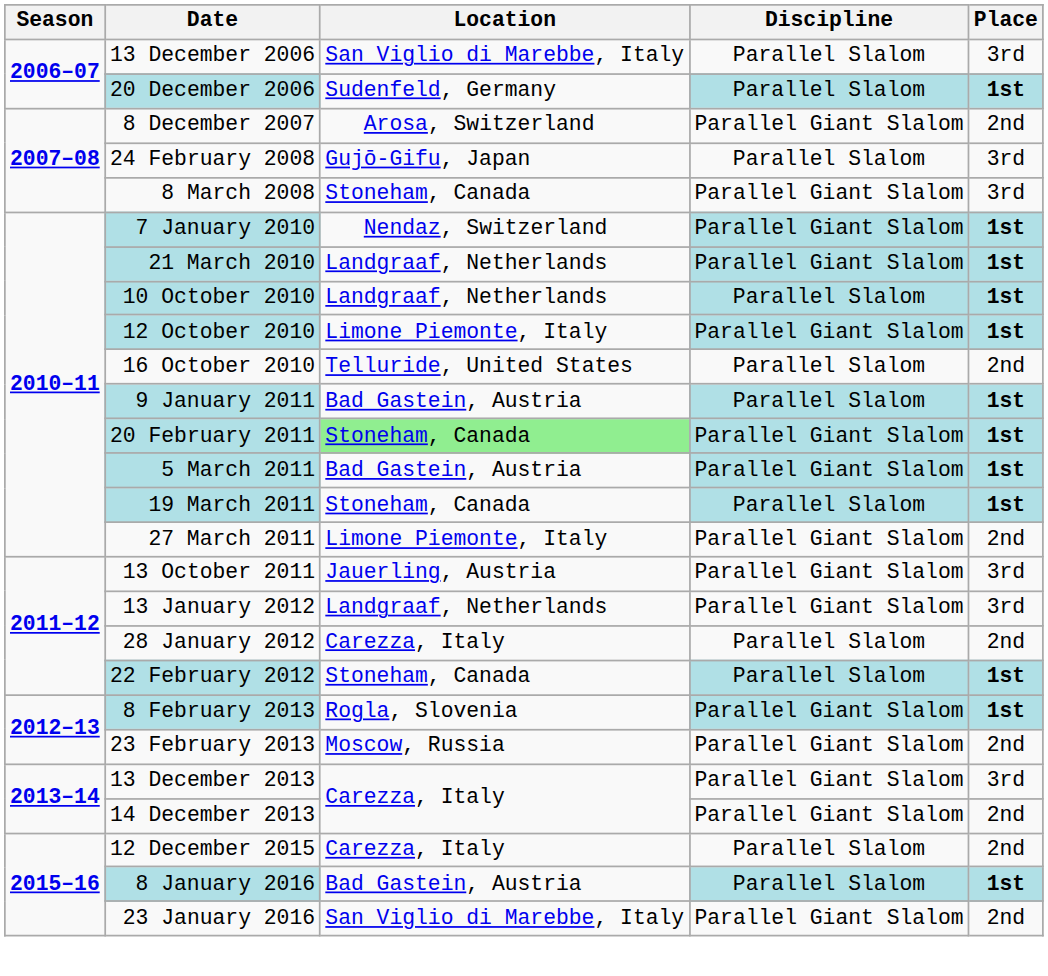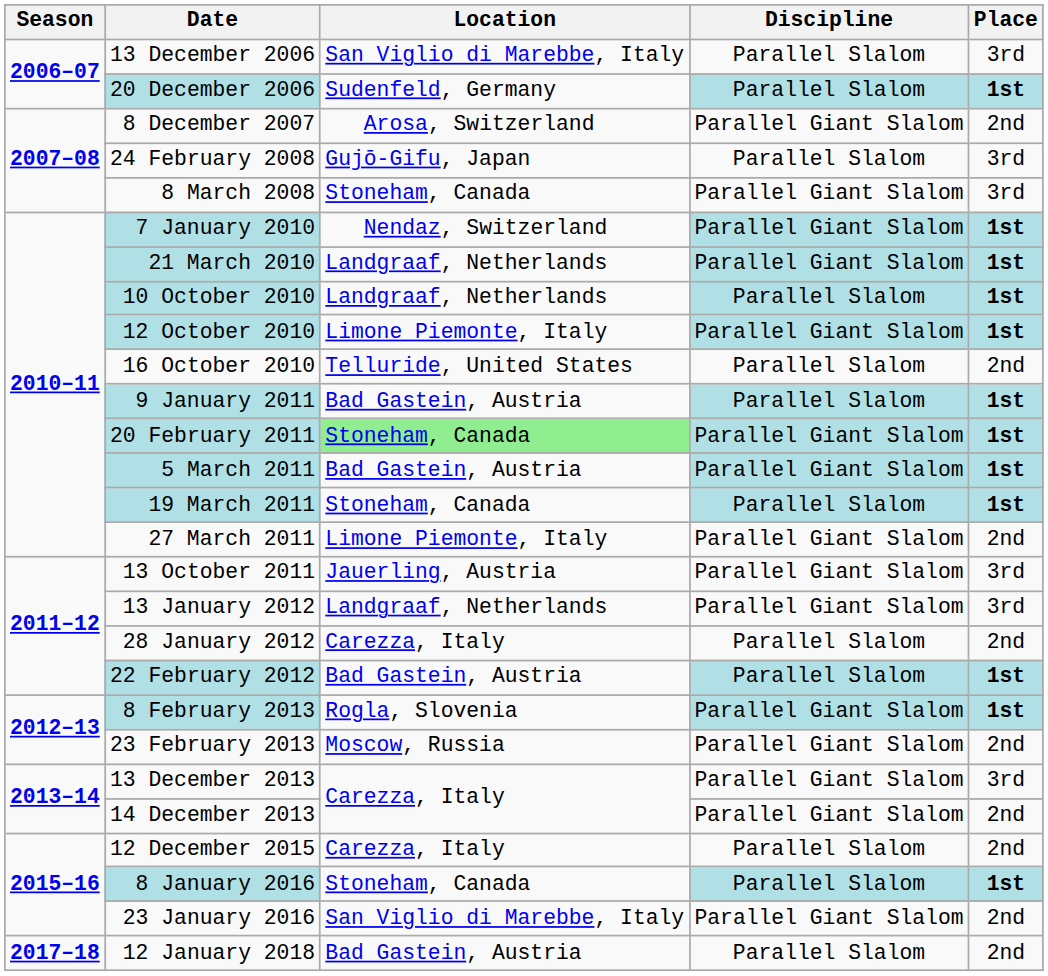 <table class="wikitable sortable"  style="text-align:center; font-size:95%;">
 <tr>
 <th>Season</th>
 <th>Date</th>
 <th>Location</th>
 <th>Discipline</th>
 <th>Place</th>
 </tr>
 <tr>
 <td rowspan=2 align=center><strong><a href='#'>2006–07</a></strong></td>
 <td align=right>13 December 2006</td>
 <td align=left> <a href='#'>San Viglio di Marebbe</a>, Italy</td>
 <td>Parallel Slalom</td>
 <td>3rd</td>
 </tr>
 <tr>
 <td bgcolor="#BOEOE6" align=right>20 December 2006</td>
 <td align=left> <a href='#'>Sudenfeld</a>, Germany</td>
 <td bgcolor="#BOEOE6">Parallel Slalom</td>
 <td bgcolor="#BOEOE6"><strong>1st</strong></td>
 </tr>
 <tr>
 <td rowspan=3 align=center><strong><a href='#'>2007–08</a></strong></td>
 <td align=right>8 December 2007</td>
 <td align=left>   <a href='#'>Arosa</a>, Switzerland</td>
 <td>Parallel Giant Slalom</td>
 <td>2nd</td>
 </tr>
 <tr>
 <td align=right>24 February 2008</td>
 <td align=left> <a href='#'>Gujō-Gifu</a>, Japan</td>
 <td>Parallel Slalom</td>
 <td>3rd</td>
 </tr>
 <tr>
 <td align=right>8 March 2008</td>
 <td align=left> <a href='#'>Stoneham</a>, Canada</td>
 <td>Parallel Giant Slalom</td>
 <td>3rd</td>
 </tr>
 <tr>
 <td rowspan=10 align=center><strong><a href='#'>2010–11</a></strong></td>
 <td bgcolor="#BOEOE6" align=right>7 January 2010</td>
 <td align=left>   <a href='#'>Nendaz</a>, Switzerland</td>
 <td bgcolor="#BOEOE6">Parallel Giant Slalom</td>
 <td bgcolor="#BOEOE6"><strong>1st</strong></td>
 </tr>
 <tr>
 <td bgcolor="#BOEOE6" align=right>21 March 2010</td>
 <td align=left> <a href='#'>Landgraaf</a>, Netherlands</td>
 <td bgcolor="#BOEOE6">Parallel Giant Slalom</td>
 <td bgcolor="#BOEOE6"><strong>1st</strong></td>
 </tr>
 <tr>
 <td bgcolor="#BOEOE6" align=right>10 October 2010</td>
 <td align=left> <a href='#'>Landgraaf</a>, Netherlands</td>
 <td bgcolor="#BOEOE6">Parallel Slalom</td>
 <td bgcolor="#BOEOE6"><strong>1st</strong></td>
 </tr>
 <tr>
 <td bgcolor="#BOEOE6" align=right>12 October 2010</td>
 <td align=left> <a href='#'>Limone Piemonte</a>, Italy</td>
 <td bgcolor="#BOEOE6">Parallel Giant Slalom</td>
 <td bgcolor="#BOEOE6"><strong>1st</strong></td>
 </tr>
 <tr>
 <td align=right>16 October 2010</td>
 <td align=left> <a href='#'>Telluride</a>, United States</td>
 <td>Parallel Slalom</td>
 <td>2nd</td>
 </tr>
 <tr>
 <td bgcolor="#BOEOE6" align=right>9 January 2011</td>
 <td align=left> <a href='#'>Bad Gastein</a>, Austria</td>
 <td bgcolor="#BOEOE6">Parallel Slalom</td>
 <td bgcolor="#BOEOE6"><strong>1st</strong></td>
 </tr>
 <tr>
 <td bgcolor="#BOEOE6" align=right>20 February 2011</td>
 <td align=left style="background: lightgreen;"> <a href='#'>Stoneham</a>, Canada</td>
 <td bgcolor="#BOEOE6">Parallel Giant Slalom</td>
 <td bgcolor="#BOEOE6"><strong>1st</strong></td>
 </tr>
 <tr>
 <td bgcolor="#BOEOE6" align=right>5 March 2011</td>
 <td align=left> <a href='#'>Bad Gastein</a>, Austria</td>
 <td bgcolor="#BOEOE6">Parallel Giant Slalom</td>
 <td bgcolor="#BOEOE6"><strong>1st</strong></td>
 </tr>
 <tr>
 <td bgcolor="#BOEOE6" align=right>19 March 2011</td>
 <td align=left> <a href='#'>Stoneham</a>, Canada</td>
 <td bgcolor="#BOEOE6">Parallel Slalom</td>
 <td bgcolor="#BOEOE6"><strong>1st</strong></td>
 </tr>
 <tr>
 <td align=right>27 March 2011</td>
 <td align=left> <a href='#'>Limone Piemonte</a>, Italy</td>
 <td>Parallel Giant Slalom</td>
 <td>2nd</td>
 </tr>
 <tr>
 <td rowspan=4 align=center><strong><a href='#'>2011–12</a></strong></td>
 <td align=right>13 October 2011</td>
 <td align=left> <a href='#'>Jauerling</a>, Austria</td>
 <td>Parallel Giant Slalom</td>
 <td>3rd</td>
 </tr>
 <tr>
 <td align=right>13 January 2012</td>
 <td align=left> <a href='#'>Landgraaf</a>, Netherlands</td>
 <td>Parallel Giant Slalom</td>
 <td>3rd</td>
 </tr>
 <tr>
 <td align=right>28 January 2012</td>
 <td align=left> <a href='#'>Carezza</a>, Italy</td>
 <td>Parallel Slalom</td>
 <td>2nd</td>
 </tr>
 <tr>
 <td bgcolor="#BOEOE6" align=right>22 February 2012</td>
-<td align=left> <a href='#'>Stoneham</a>, Canada</td>
+<td align=left> <a href='#'>Bad Gastein</a>, Austria</td>
 <td bgcolor="#BOEOE6">Parallel Slalom</td>
 <td bgcolor="#BOEOE6"><strong>1st</strong></td>
 </tr>
 <tr>
 <td rowspan=2 align=center><strong><a href='#'>2012–13</a></strong></td>
 <td bgcolor="#BOEOE6" align=right>8 February 2013</td>
 <td align=left> <a href='#'>Rogla</a>, Slovenia</td>
 <td bgcolor="#BOEOE6">Parallel Giant Slalom</td>
 <td bgcolor="#BOEOE6"><strong>1st</strong></td>
 </tr>
 <tr>
 <td align=right>23 February 2013</td>
 <td align=left> <a href='#'>Moscow</a>, Russia</td>
 <td>Parallel Giant Slalom</td>
 <td>2nd</td>
 </tr>
 <tr>
 <td rowspan=2 align=center><strong><a href='#'>2013–14</a></strong></td>
 <td align=right>13 December 2013</td>
 <td rowspan=2 align=left> <a href='#'>Carezza</a>, Italy</td>
 <td>Parallel Giant Slalom</td>
 <td>3rd</td>
 </tr>
 <tr>
 <td align=right>14 December 2013</td>
 <td>Parallel Giant Slalom</td>
 <td>2nd</td>
 </tr>
 <tr>
 <td rowspan=3 align=center><strong><a href='#'>2015–16</a></strong></td>
 <td align=right>12 December 2015</td>
 <td align=left> <a href='#'>Carezza</a>, Italy</td>
 <td>Parallel Slalom</td>
 <td>2nd</td>
 </tr>
 <tr>
 <td bgcolor="#BOEOE6" align=right>8 January 2016</td>
-<td align=left> <a href='#'>Bad Gastein</a>, Austria</td>
+<td align=left> <a href='#'>Stoneham</a>, Canada</td>
 <td bgcolor="#BOEOE6">Parallel Slalom</td>
 <td bgcolor="#BOEOE6"><strong>1st</strong></td>
 </tr>
 <tr>
 <td align=right>23 January 2016</td>
 <td align=left> <a href='#'>San Viglio di Marebbe</a>, Italy</td>
 <td>Parallel Giant Slalom</td>
 <td>2nd</td>
 </tr>
+<tr>
+<td rowspan=1 align=center><strong><a href='#'>2017–18</a></strong></td>
+<td align=right>12 January 2018</td>
+<td align=left> <a href='#'>Bad Gastein</a>, Austria</td>
+<td>Parallel Slalom</td>
+<td>2nd</td>
+</tr>
 </table>
